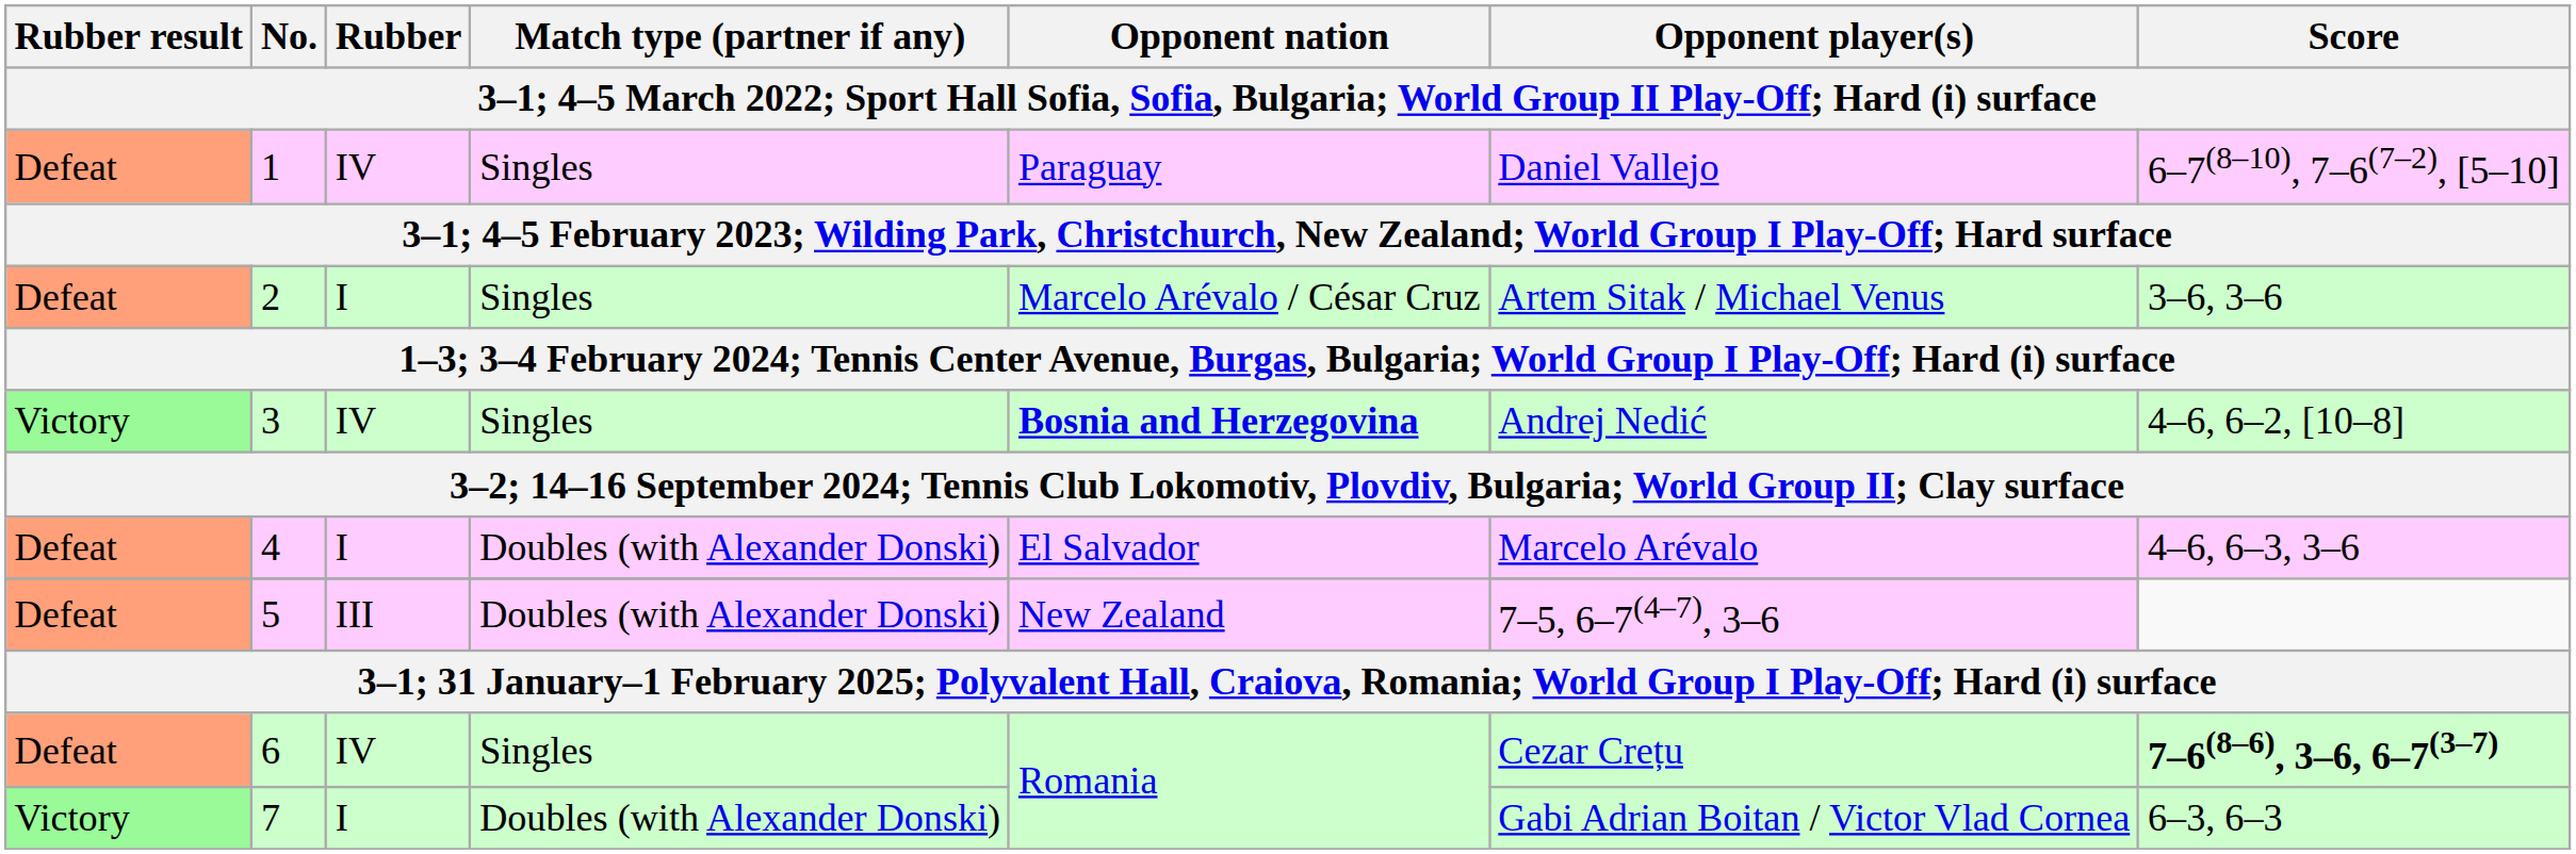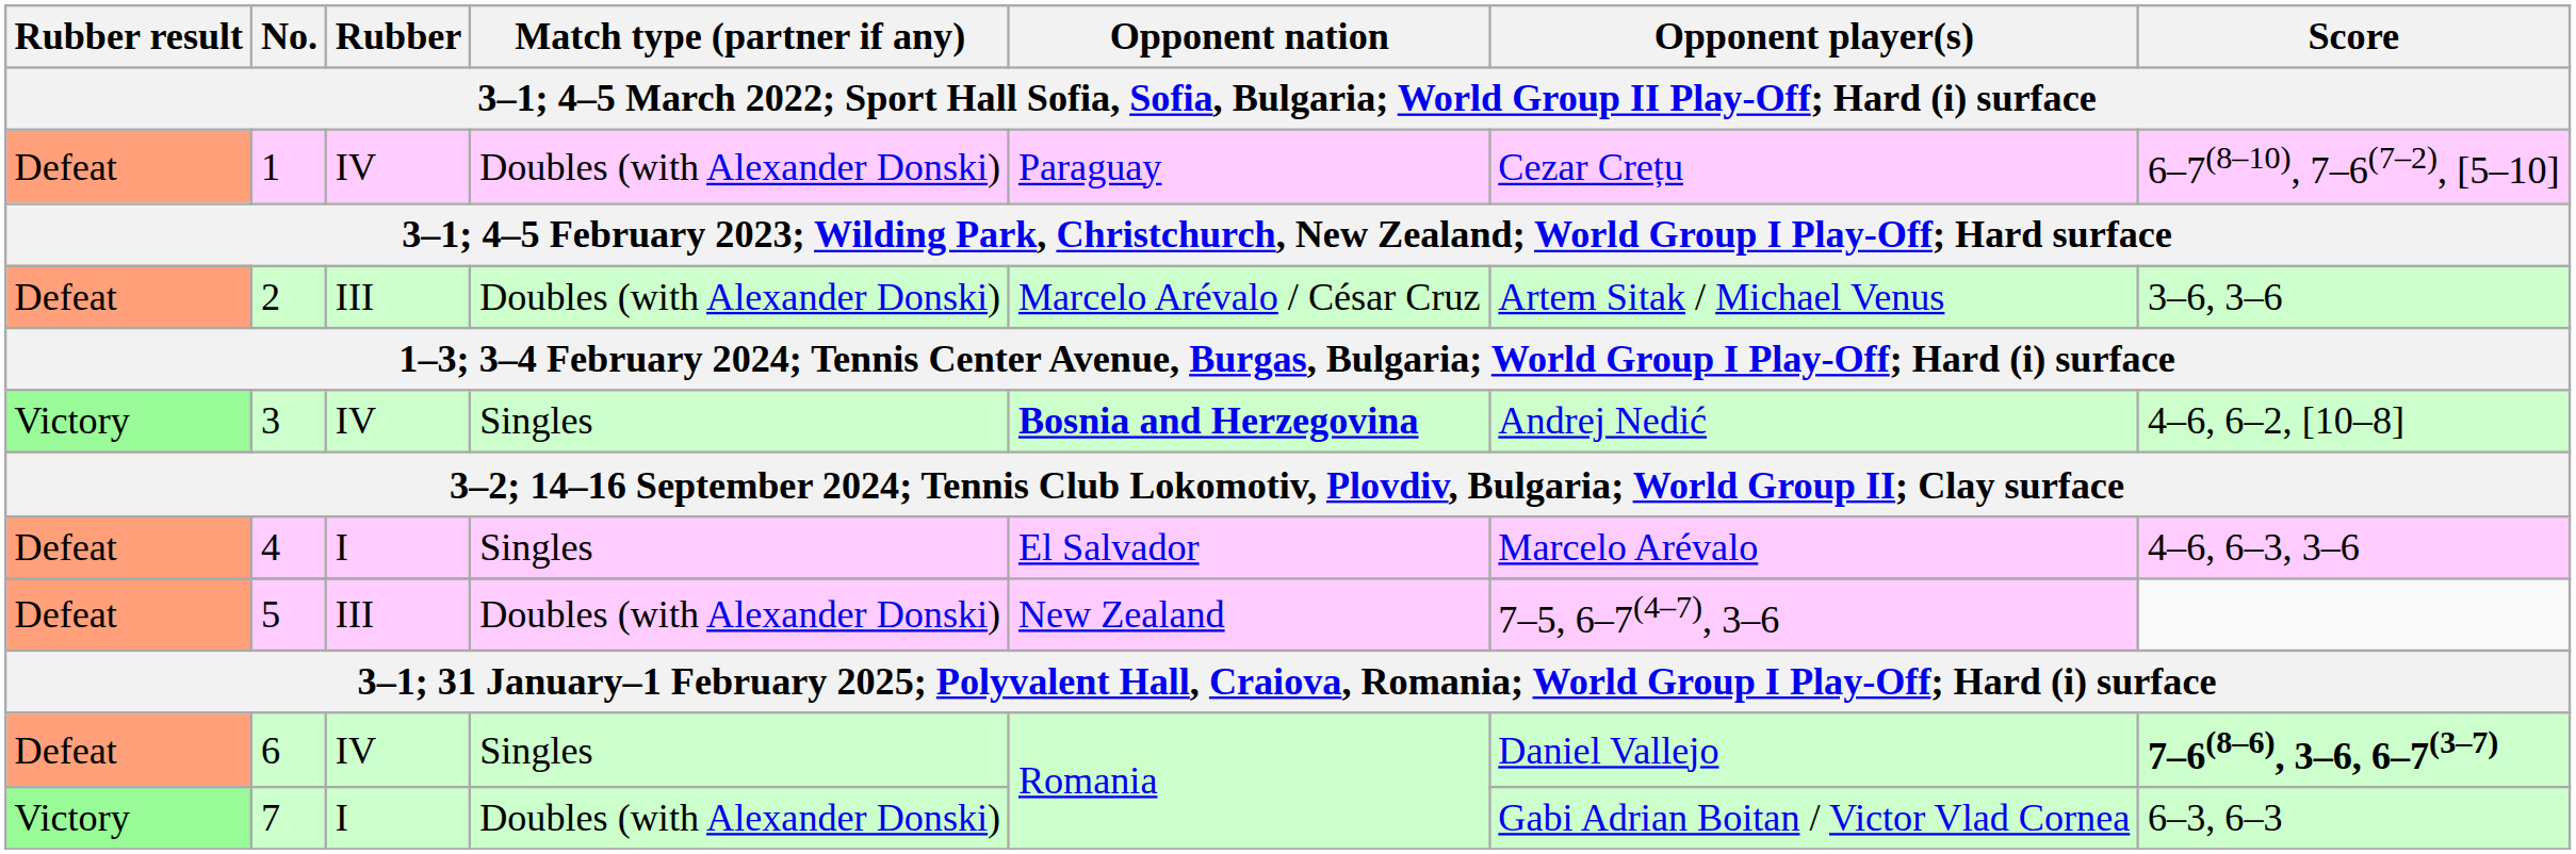 <table class=wikitable style=font-size:97%>
 <tr>
 <th scope="col">Rubber result</th>
 <th scope="col">No.</th>
 <th scope="col">Rubber</th>
 <th scope="col">Match type (partner if any)</th>
 <th scope="col">Opponent nation</th>
 <th scope="col">Opponent player(s)</th>
 <th scope="col">Score</th>
 </tr>
 <tr>
 <th colspan=7>3–1; 4–5 March 2022; Sport Hall Sofia, <a href='#'>Sofia</a>, Bulgaria; <a href='#'>World Group II Play-Off</a>; Hard (i) surface</th>
 </tr>
 <tr style="background:#fcf;">
 <td bgcolor=FFA07A>Defeat</td>
 <td>1</td>
 <td>IV</td>
-<td>Singles</td>
+<td>Doubles (with <a href='#'>Alexander Donski</a>)</td>
 <td> <a href='#'>Paraguay</a></td>
-<td><a href='#'>Daniel Vallejo</a></td>
+<td><a href='#'>Cezar Crețu</a></td>
 <td>6–7<sup>(8–10)</sup>, 7–6<sup>(7–2)</sup>, [5–10]</td>
 </tr>
 <tr>
 <th colspan=7>3–1; 4–5 February 2023; <a href='#'>Wilding Park</a>, <a href='#'>Christchurch</a>, New Zealand; <a href='#'>World Group I Play-Off</a>; Hard surface</th>
 </tr>
 <tr style="background:#cfc;">
 <td bgcolor=FFA07A>Defeat</td>
 <td>2</td>
-<td>I</td>
-<td>Singles</td>
+<td>III</td>
+<td>Doubles (with <a href='#'>Alexander Donski</a>)</td>
 <td><a href='#'>Marcelo Arévalo</a> / César Cruz</td>
 <td><a href='#'>Artem Sitak</a> / <a href='#'>Michael Venus</a></td>
 <td>3–6, 3–6</td>
 </tr>
 <tr>
 <th colspan=7>1–3; 3–4 February 2024; Tennis Center Avenue, <a href='#'>Burgas</a>, Bulgaria; <a href='#'>World Group I Play-Off</a>; Hard (i) surface</th>
 </tr>
 <tr style="background:#cfc;">
 <td bgcolor=98FB98>Victory</td>
 <td>3</td>
 <td>IV</td>
 <td>Singles</td>
 <td><strong> <a href='#'>Bosnia and Herzegovina</a></strong></td>
 <td><a href='#'>Andrej Nedić</a></td>
 <td>4–6, 6–2, [10–8]</td>
 </tr>
 <tr>
 <th colspan=7>3–2; 14–16 September 2024; Tennis Club Lokomotiv, <a href='#'>Plovdiv</a>, Bulgaria; <a href='#'>World Group II</a>; Clay surface</th>
 </tr>
 <tr style="background:#fcf;">
 <td bgcolor=FFA07A>Defeat</td>
 <td>4</td>
 <td>I</td>
-<td>Doubles (with <a href='#'>Alexander Donski</a>)</td>
+<td>Singles</td>
 <td rowspan=2> <a href='#'>El Salvador</a></td>
 <td><a href='#'>Marcelo Arévalo</a></td>
 <td>4–6, 6–3, 3–6</td>
 </tr>
 <tr>
 </tr>
 <tr style="background:#fcf;">
 <td bgcolor=FFA07A>Defeat</td>
 <td>5</td>
 <td>III</td>
 <td>Doubles (with <a href='#'>Alexander Donski</a>)</td>
 <td> <a href='#'>New Zealand</a></td>
 <td>7–5, 6–7<sup>(4–7)</sup>, 3–6</td>
 </tr>
 <tr>
 <th colspan=7>3–1; 31 January–1 February 2025; <a href='#'>Polyvalent Hall</a>, <a href='#'>Craiova</a>, Romania; <a href='#'>World Group I Play-Off</a>; Hard (i) surface</th>
 </tr>
 <tr style="background:#cfc;">
 <td bgcolor=FFA07A>Defeat</td>
 <td>6</td>
 <td>IV</td>
 <td>Singles</td>
 <td rowspan=2> <a href='#'>Romania</a></td>
-<td><a href='#'>Cezar Crețu</a></td>
+<td><a href='#'>Daniel Vallejo</a></td>
 <td><strong>7–6<sup>(8–6)</sup>, 3–6, 6–7<sup>(3–7)</sup></strong></td>
 </tr>
 <tr style="background:#cfc;">
 <td bgcolor=98FB98>Victory</td>
 <td>7</td>
 <td>I</td>
 <td>Doubles (with <a href='#'>Alexander Donski</a>)</td>
 <td><a href='#'>Gabi Adrian Boitan</a> / <a href='#'>Victor Vlad Cornea</a></td>
 <td>6–3, 6–3</td>
 </tr>
 </table>
